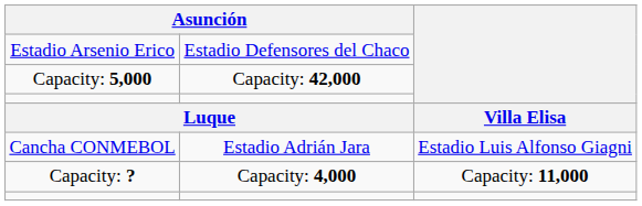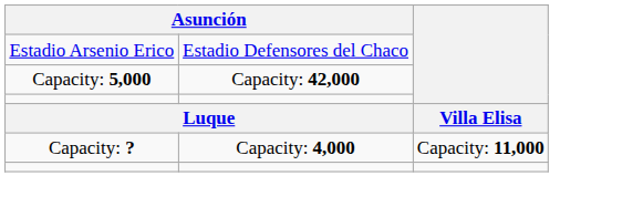 <table class="wikitable floatright" style="text-align:center">
 <tr>
 <th colspan=2><a href='#'>Asunción</a></th>
 <th rowspan=4><br></th>
 </tr>
 <tr>
 <td><a href='#'>Estadio Arsenio Erico</a></td>
 <td><a href='#'>Estadio Defensores del Chaco</a></td>
 </tr>
 <tr>
 <td>Capacity: <strong>5,000</strong></td>
 <td>Capacity: <strong>42,000</strong></td>
 </tr>
 <tr>
 <td></td>
 <td></td>
 </tr>
 <tr>
 <th colspan=2><a href='#'>Luque</a></th>
 <th><a href='#'>Villa Elisa</a></th>
 </tr>
 <tr>
-<td><a href='#'>Cancha CONMEBOL</a></td>
-<td><a href='#'>Estadio Adrián Jara</a></td>
-<td><a href='#'>Estadio Luis Alfonso Giagni</a></td>
-</tr>
-<tr>
 <td>Capacity: <strong>?</strong></td>
 <td>Capacity: <strong>4,000</strong></td>
 <td>Capacity: <strong>11,000</strong></td>
 </tr>
 <tr>
 <td></td>
 <td></td>
 <td></td>
 </tr>
 </table>
